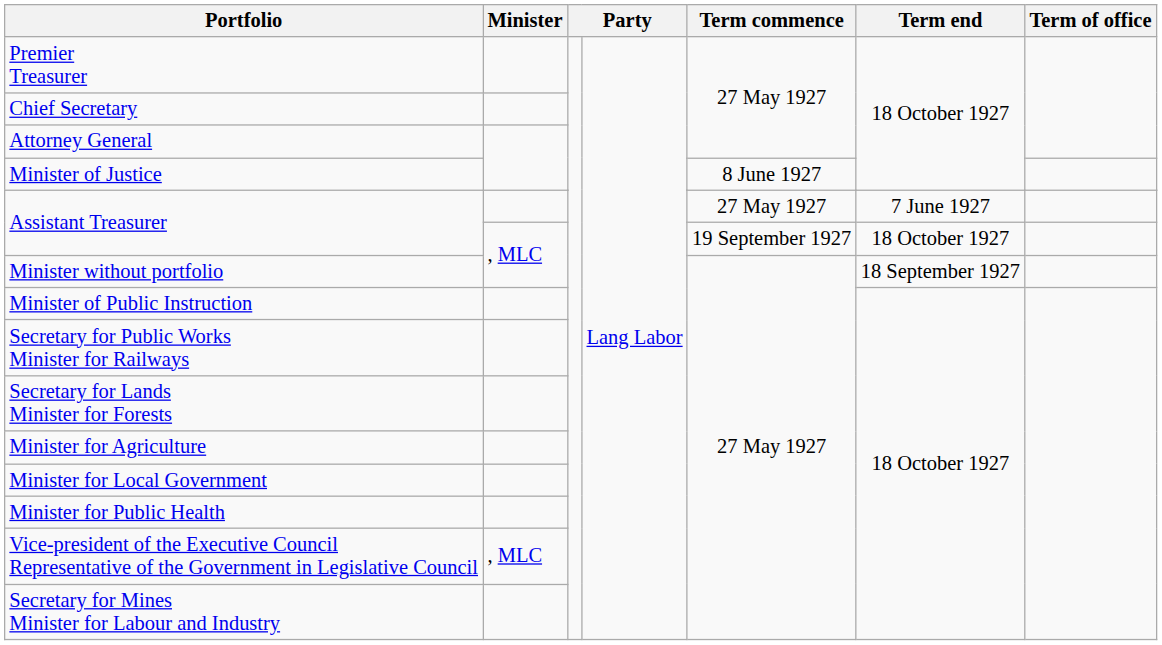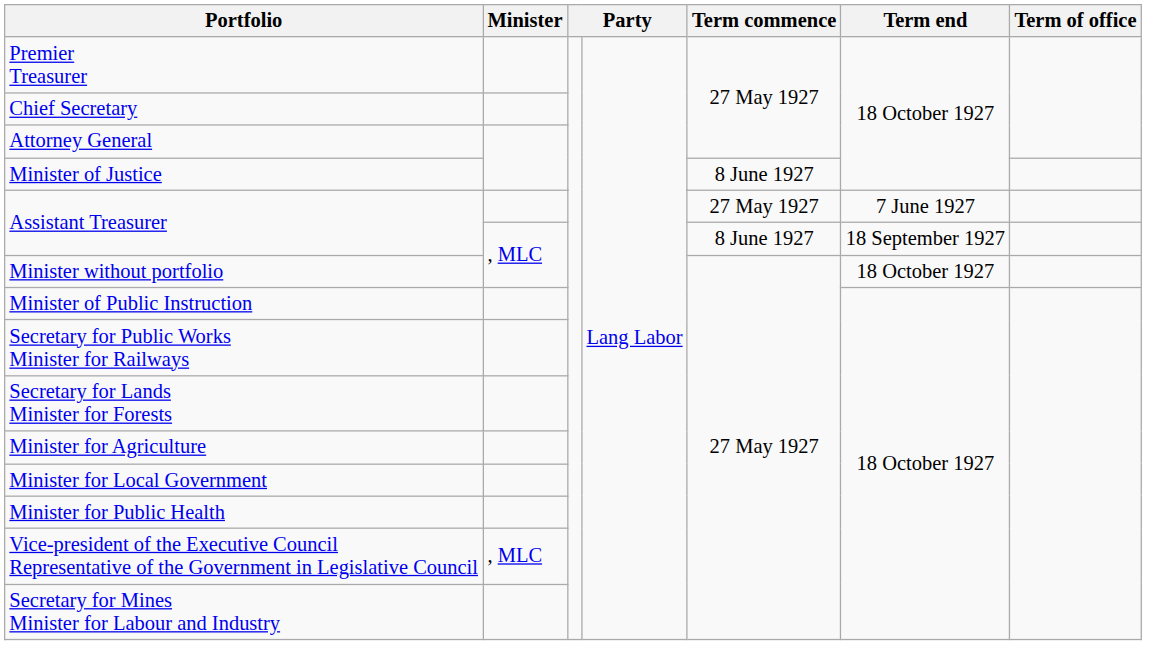 <table class="wikitable sortable">
 <tr>
 <th>Portfolio</th>
 <th>Minister</th>
 <th colspan="2">Party</th>
 <th>Term commence</th>
 <th>Term end</th>
 <th>Term of office</th>
 </tr>
 <tr>
 <td><a href='#'>Premier</a><br><a href='#'>Treasurer</a></td>
 <td></td>
 <td rowspan=16 > </td>
 <td rowspan=16><a href='#'>Lang Labor</a></td>
 <td rowspan=3 align="center">27 May 1927</td>
 <td rowspan=4 align="center">18 October 1927</td>
 <td rowspan=3 align="right"></td>
 </tr>
 <tr>
 <td><a href='#'>Chief Secretary</a></td>
 <td></td>
 </tr>
 <tr>
 <td><a href='#'>Attorney General</a></td>
 <td rowspan=2></td>
 </tr>
 <tr>
 <td rowspan=2><a href='#'>Minister of Justice</a></td>
 <td align="center">8 June 1927</td>
 <td align="right"></td>
 </tr>
 <tr>
 <td rowspan=2></td>
 <td rowspan=2 align="center">27 May 1927</td>
 <td rowspan=2 align="center">7 June 1927</td>
 <td rowspan=2 align="right"></td>
 </tr>
 <tr>
 <td rowspan=2><a href='#'>Assistant Treasurer</a></td>
 </tr>
 <tr>
 <td rowspan=2>, <a href='#'>MLC</a></td>
-<td align="center">19 September 1927</td>
-<td align="center">18 October 1927</td>
+<td align="center">8 June 1927</td>
+<td align="center">18 September 1927</td>
 <td align="right"></td>
 </tr>
 <tr>
 <td><a href='#'>Minister without portfolio</a></td>
 <td rowspan=9 align="center">27 May 1927</td>
-<td align="center">18 September 1927</td>
+<td align="center">18 October 1927</td>
 <td align="right"></td>
 </tr>
 <tr>
 <td><a href='#'>Minister of Public Instruction</a></td>
 <td></td>
 <td rowspan=8 align="center">18 October 1927</td>
 <td rowspan=8 align="right"></td>
 </tr>
 <tr>
 <td><a href='#'>Secretary for Public Works</a><br><a href='#'>Minister for Railways</a></td>
 <td></td>
 </tr>
 <tr>
 <td><a href='#'>Secretary for Lands</a><br><a href='#'>Minister for Forests</a></td>
 <td></td>
 </tr>
 <tr>
 <td><a href='#'>Minister for Agriculture</a></td>
 <td></td>
 </tr>
 <tr>
 <td><a href='#'>Minister for Local Government</a></td>
 <td></td>
 </tr>
 <tr>
 <td><a href='#'>Minister for Public Health</a></td>
 <td></td>
 </tr>
 <tr>
 <td><a href='#'>Vice-president of the Executive Council</a><br><a href='#'>Representative of the Government in Legislative Council</a></td>
 <td>, <a href='#'>MLC</a></td>
 </tr>
 <tr>
 <td><a href='#'>Secretary for Mines</a><br><a href='#'>Minister for Labour and Industry</a></td>
 <td></td>
 </tr>
 </table>
